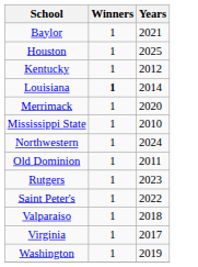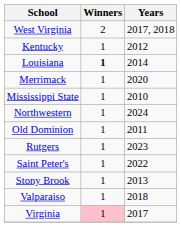 <table class="wikitable">
 <tr>
 <th>School</th>
 <th>Winners</th>
 <th>Years</th>
 </tr>
 <tr align="center">
-<td><a href='#'>Baylor</a></td>
-<td>1</td>
-<td align=left>2021</td>
-</tr>
-<tr align="center">
-<td><a href='#'>Houston</a></td>
-<td>1</td>
-<td align=left>2025</td>
+<td><a href='#'>West Virginia</a></td>
+<td>2</td>
+<td align=left>2017, 2018</td>
 </tr>
 <tr align="center">
 <td><a href='#'>Kentucky</a></td>
 <td>1</td>
 <td align=left>2012</td>
 </tr>
 <tr align="center">
 <td><a href='#'>Louisiana</a></td>
 <td><strong>1</strong></td>
 <td align=left>2014</td>
 </tr>
 <tr align="center">
 <td><a href='#'>Merrimack</a></td>
 <td>1</td>
 <td align=left>2020</td>
 </tr>
 <tr align="center">
 <td><a href='#'>Mississippi State</a></td>
 <td>1</td>
 <td align=left>2010</td>
 </tr>
 <tr align="center">
 <td><a href='#'>Northwestern</a></td>
 <td>1</td>
 <td align=left>2024</td>
 </tr>
 <tr align="center">
 <td><a href='#'>Old Dominion</a></td>
 <td>1</td>
 <td align=left>2011</td>
 </tr>
 <tr align="center">
 <td><a href='#'>Rutgers</a></td>
 <td>1</td>
 <td align=left>2023</td>
 </tr>
 <tr align="center">
 <td><a href='#'>Saint Peter's</a></td>
 <td>1</td>
 <td align=left>2022</td>
 </tr>
 <tr align="center">
+<td><a href='#'>Stony Brook</a></td>
+<td>1</td>
+<td align=left>2013</td>
+</tr>
+<tr align="center">
 <td><a href='#'>Valparaiso</a></td>
 <td>1</td>
 <td align=left>2018</td>
 </tr>
 <tr align="center">
 <td><a href='#'>Virginia</a></td>
-<td>1</td>
+<td style="background: pink;">1</td>
 <td align=left>2017</td>
-</tr>
-<tr align="center">
-<td><a href='#'>Washington</a></td>
-<td>1</td>
-<td align=left>2019</td>
 </tr>
 <tr align="center">
 </tr>
 </table>
